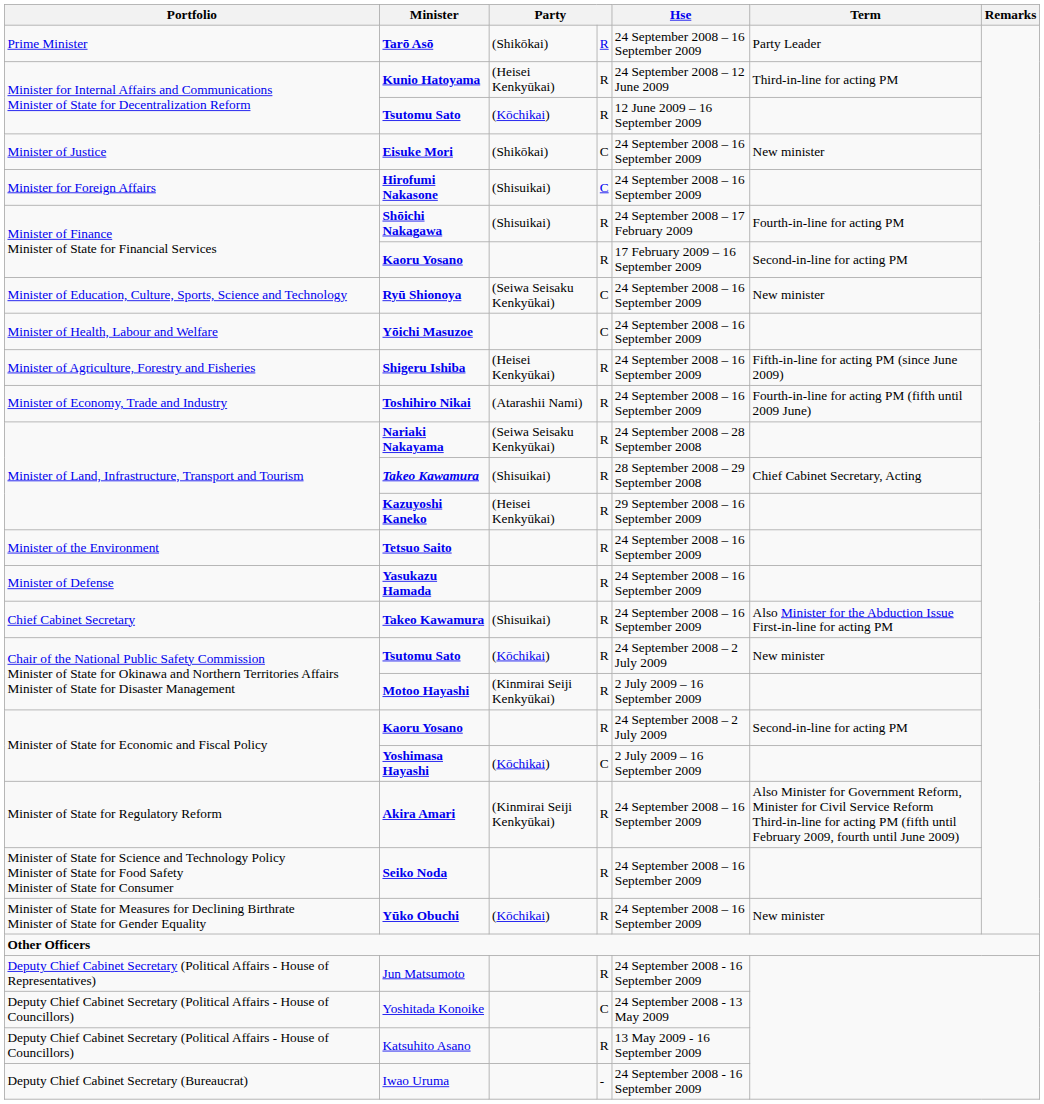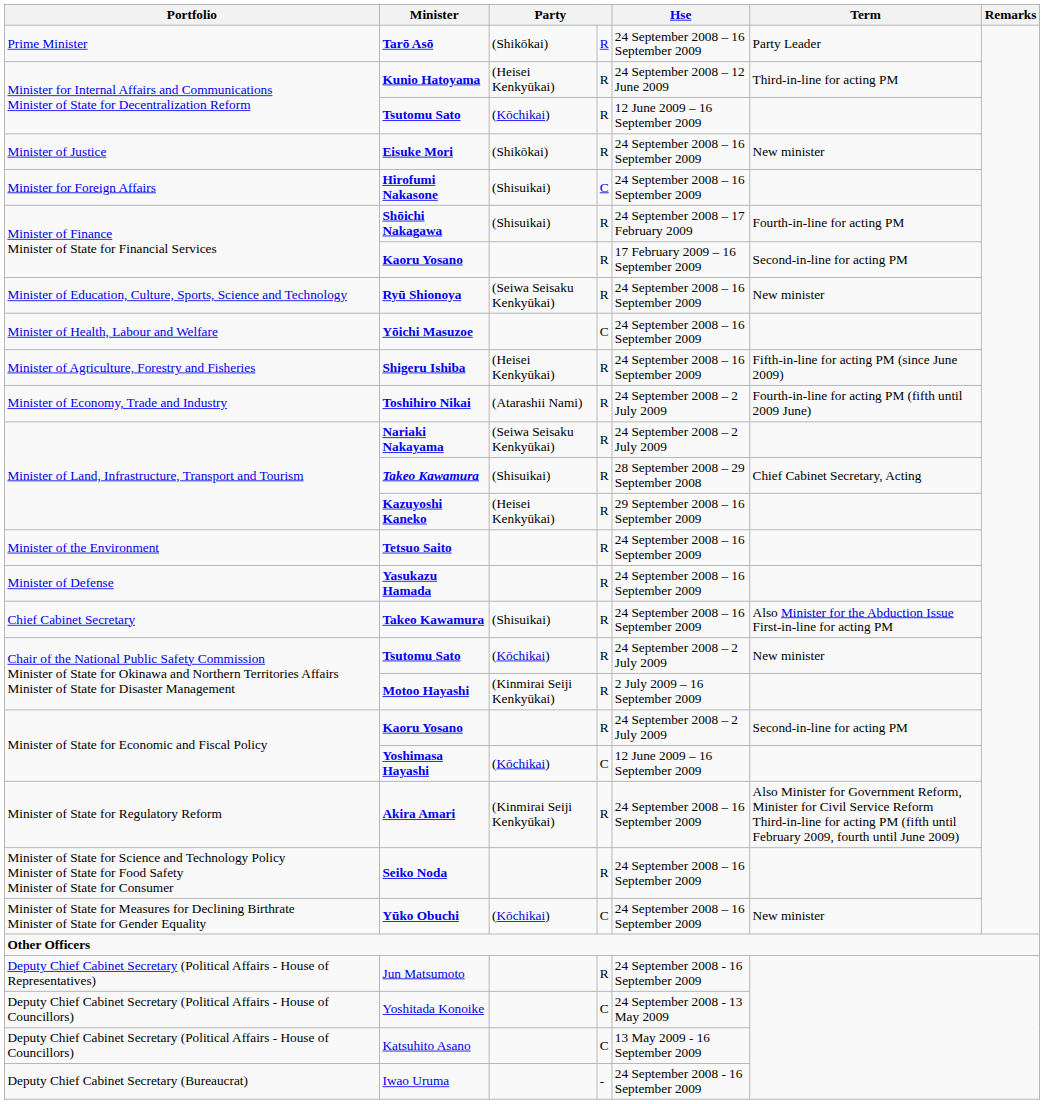 <table class="wikitable">
 <tr>
 <th>Portfolio</th>
 <th>Minister</th>
 <th colspan="2">Party</th>
 <th><a href='#'>Hse</a></th>
 <th>Term</th>
 <th>Remarks</th>
 </tr>
 <tr>
 <td><a href='#'>Prime Minister</a></td>
 <td><strong><a href='#'>Tarō Asō</a></strong></td>
 <td> (Shikōkai)</td>
 <td><a href='#'>R</a></td>
 <td>24 September 2008 – 16 September 2009</td>
 <td>Party Leader</td>
 </tr>
 <tr>
 <td rowspan="2"><a href='#'>Minister for Internal Affairs and Communications</a><br><a href='#'>Minister of State for Decentralization Reform</a></td>
 <td><strong><a href='#'>Kunio Hatoyama</a></strong></td>
 <td> (Heisei Kenkyūkai)</td>
 <td>R</td>
 <td>24 September 2008 – 12 June 2009</td>
 <td>Third-in-line for acting PM</td>
 </tr>
 <tr>
 <td><a href='#'><strong>Tsutomu Sato</strong></a></td>
 <td> (<a href='#'>Kōchikai</a>)</td>
 <td>R</td>
 <td>12 June 2009 – 16 September 2009</td>
 <td></td>
 </tr>
 <tr>
 <td><a href='#'>Minister of Justice</a></td>
 <td><strong><a href='#'>Eisuke Mori</a></strong></td>
 <td> (Shikōkai)</td>
-<td>C</td>
+<td>R</td>
 <td>24 September 2008 – 16 September 2009</td>
 <td>New minister</td>
 </tr>
 <tr>
 <td><a href='#'>Minister for Foreign Affairs</a></td>
 <td><strong><a href='#'>Hirofumi Nakasone</a></strong></td>
 <td> (Shisuikai)</td>
 <td><a href='#'>C</a></td>
 <td>24 September 2008 – 16 September 2009</td>
 <td></td>
 </tr>
 <tr>
 <td rowspan="2"><a href='#'>Minister of Finance</a><br>Minister of State for Financial Services</td>
 <td><strong><a href='#'>Shōichi Nakagawa</a></strong></td>
 <td> (Shisuikai)</td>
 <td>R</td>
 <td>24 September 2008 – 17 February 2009</td>
 <td>Fourth-in-line for acting PM</td>
 </tr>
 <tr>
 <td><strong><a href='#'>Kaoru Yosano</a></strong></td>
 <td></td>
 <td>R</td>
 <td>17 February 2009 – 16 September 2009</td>
 <td>Second-in-line for acting PM</td>
 </tr>
 <tr>
 <td><a href='#'>Minister of Education, Culture, Sports, Science and Technology</a></td>
 <td><strong><a href='#'>Ryū Shionoya</a></strong></td>
 <td> (Seiwa Seisaku Kenkyūkai)</td>
-<td>C</td>
+<td>R</td>
 <td>24 September 2008 – 16 September 2009</td>
 <td>New minister</td>
 </tr>
 <tr>
 <td><a href='#'>Minister of Health, Labour and Welfare</a></td>
 <td><strong><a href='#'>Yōichi Masuzoe</a></strong></td>
 <td></td>
 <td>C</td>
 <td>24 September 2008 – 16 September 2009</td>
 <td></td>
 </tr>
 <tr>
 <td><a href='#'>Minister of Agriculture, Forestry and Fisheries</a></td>
 <td><strong><a href='#'>Shigeru Ishiba</a></strong></td>
 <td> (Heisei Kenkyūkai)</td>
 <td>R</td>
 <td>24 September 2008 – 16 September 2009</td>
 <td>Fifth-in-line for acting PM (since June 2009)</td>
 </tr>
 <tr>
 <td><a href='#'>Minister of Economy, Trade and Industry</a></td>
 <td><strong><a href='#'>Toshihiro Nikai</a></strong></td>
 <td> (Atarashii Nami)</td>
 <td>R</td>
-<td>24 September 2008 – 16 September 2009</td>
+<td>24 September 2008 – 2 July 2009</td>
 <td>Fourth-in-line for acting PM (fifth until 2009 June)</td>
 </tr>
 <tr>
 <td rowspan="3"><a href='#'>Minister of Land, Infrastructure, Transport and Tourism</a></td>
 <td><strong><a href='#'>Nariaki Nakayama</a></strong></td>
 <td> (Seiwa Seisaku Kenkyūkai)</td>
 <td>R</td>
-<td>24 September 2008 – 28 September 2008</td>
+<td>24 September 2008 – 2 July 2009</td>
 <td></td>
 </tr>
 <tr>
 <td style="white-space:nowrap"><em><a href='#'><strong>Takeo Kawamura</strong></a></em></td>
 <td> (Shisuikai)</td>
 <td>R</td>
 <td>28 September 2008 – 29 September 2008</td>
 <td>Chief Cabinet Secretary, Acting</td>
 </tr>
 <tr>
 <td><strong><a href='#'>Kazuyoshi Kaneko</a></strong></td>
 <td> (Heisei Kenkyūkai)</td>
 <td>R</td>
 <td>29 September 2008 – 16 September 2009</td>
 <td></td>
 </tr>
 <tr>
 <td><a href='#'>Minister of the Environment</a></td>
 <td><strong><a href='#'>Tetsuo Saito</a></strong></td>
 <td></td>
 <td>R</td>
 <td>24 September 2008 – 16 September 2009</td>
 <td></td>
 </tr>
 <tr>
 <td><a href='#'>Minister of Defense</a></td>
 <td><strong><a href='#'>Yasukazu Hamada</a></strong></td>
 <td></td>
 <td>R</td>
 <td>24 September 2008 – 16 September 2009</td>
 <td></td>
 </tr>
 <tr>
 <td><a href='#'>Chief Cabinet Secretary</a></td>
 <td><a href='#'><strong>Takeo Kawamura</strong></a></td>
 <td> (Shisuikai)</td>
 <td>R</td>
 <td>24 September 2008 – 16 September 2009</td>
 <td>Also <a href='#'>Minister for the Abduction Issue</a><br>First-in-line for acting PM</td>
 </tr>
 <tr>
 <td rowspan="2" style="white-space:nowrap"><a href='#'>Chair of the National Public Safety Commission</a><br>Minister of State for Okinawa and Northern Territories Affairs<br>Minister of State for Disaster Management</td>
 <td><a href='#'><strong>Tsutomu Sato</strong></a></td>
 <td> (<a href='#'>Kōchikai</a>)</td>
 <td>R</td>
 <td>24 September 2008 – 2 July 2009</td>
 <td>New minister</td>
 </tr>
 <tr>
 <td><strong><a href='#'>Motoo Hayashi</a></strong></td>
 <td> (Kinmirai Seiji Kenkyūkai)</td>
 <td>R</td>
 <td>2 July 2009 – 16 September 2009</td>
 <td></td>
 </tr>
 <tr>
 <td rowspan="2">Minister of State for Economic and Fiscal Policy</td>
 <td><strong><a href='#'>Kaoru Yosano</a></strong></td>
 <td></td>
 <td>R</td>
 <td>24 September 2008 – 2 July 2009</td>
 <td>Second-in-line for acting PM</td>
 </tr>
 <tr>
 <td><strong><a href='#'>Yoshimasa Hayashi</a></strong></td>
 <td> (<a href='#'>Kōchikai</a>)</td>
 <td>C</td>
-<td>2 July 2009 – 16 September 2009</td>
+<td>12 June 2009 – 16 September 2009</td>
 <td></td>
 </tr>
 <tr>
 <td>Minister of State for Regulatory Reform</td>
 <td><strong><a href='#'>Akira Amari</a></strong></td>
 <td> (Kinmirai Seiji Kenkyūkai)</td>
 <td>R</td>
 <td>24 September 2008 – 16 September 2009</td>
 <td>Also Minister for Government Reform, Minister for Civil Service Reform<br>Third-in-line for acting PM (fifth until February 2009, fourth until June 2009)</td>
 </tr>
 <tr>
 <td>Minister of State for Science and Technology Policy<br>Minister of State for Food Safety<br>Minister of State for Consumer</td>
 <td><strong><a href='#'>Seiko Noda</a></strong></td>
 <td></td>
 <td>R</td>
 <td>24 September 2008 – 16 September 2009</td>
 <td></td>
 </tr>
 <tr>
 <td>Minister of State for Measures for Declining Birthrate<br>Minister of State for Gender Equality</td>
 <td><strong><a href='#'>Yūko Obuchi</a></strong></td>
 <td> (<a href='#'>Kōchikai</a>)</td>
-<td>R</td>
+<td>C</td>
 <td>24 September 2008 – 16 September 2009</td>
 <td>New minister</td>
 </tr>
 <tr>
 <td colspan=7><strong>Other Officers</strong></td>
 </tr>
 <tr>
 <td><a href='#'>Deputy Chief Cabinet Secretary</a> (Political Affairs - House of Representatives)</td>
 <td><a href='#'>Jun Matsumoto</a></td>
 <td></td>
 <td>R</td>
 <td>24 September 2008 - 16 September 2009</td>
 </tr>
 <tr>
 <td>Deputy Chief Cabinet Secretary (Political Affairs - House of Councillors)</td>
 <td><a href='#'>Yoshitada Konoike</a></td>
 <td></td>
 <td>C</td>
 <td>24 September 2008 - 13 May 2009</td>
 </tr>
 <tr>
 <td>Deputy Chief Cabinet Secretary (Political Affairs - House of Councillors)</td>
 <td><a href='#'>Katsuhito Asano</a></td>
 <td></td>
-<td>R</td>
+<td>C</td>
 <td>13 May 2009 - 16 September 2009</td>
 </tr>
 <tr>
 <td>Deputy Chief Cabinet Secretary (Bureaucrat)</td>
 <td><a href='#'>Iwao Uruma</a></td>
 <td></td>
 <td>-</td>
 <td>24 September 2008 - 16 September 2009</td>
 </tr>
 </table>
